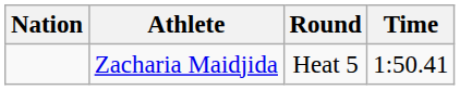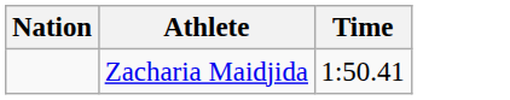 <table class="wikitable sortable" style="text-align:center">
 <tr>
 <th>Nation</th>
 <th>Athlete</th>
-<th>Round</th>
 <th>Time</th>
 </tr>
 <tr>
 <td align=left></td>
 <td align=left><a href='#'>Zacharia Maidjida</a></td>
-<td>Heat 5</td>
 <td>1:50.41</td>
 </tr>
 </table>
